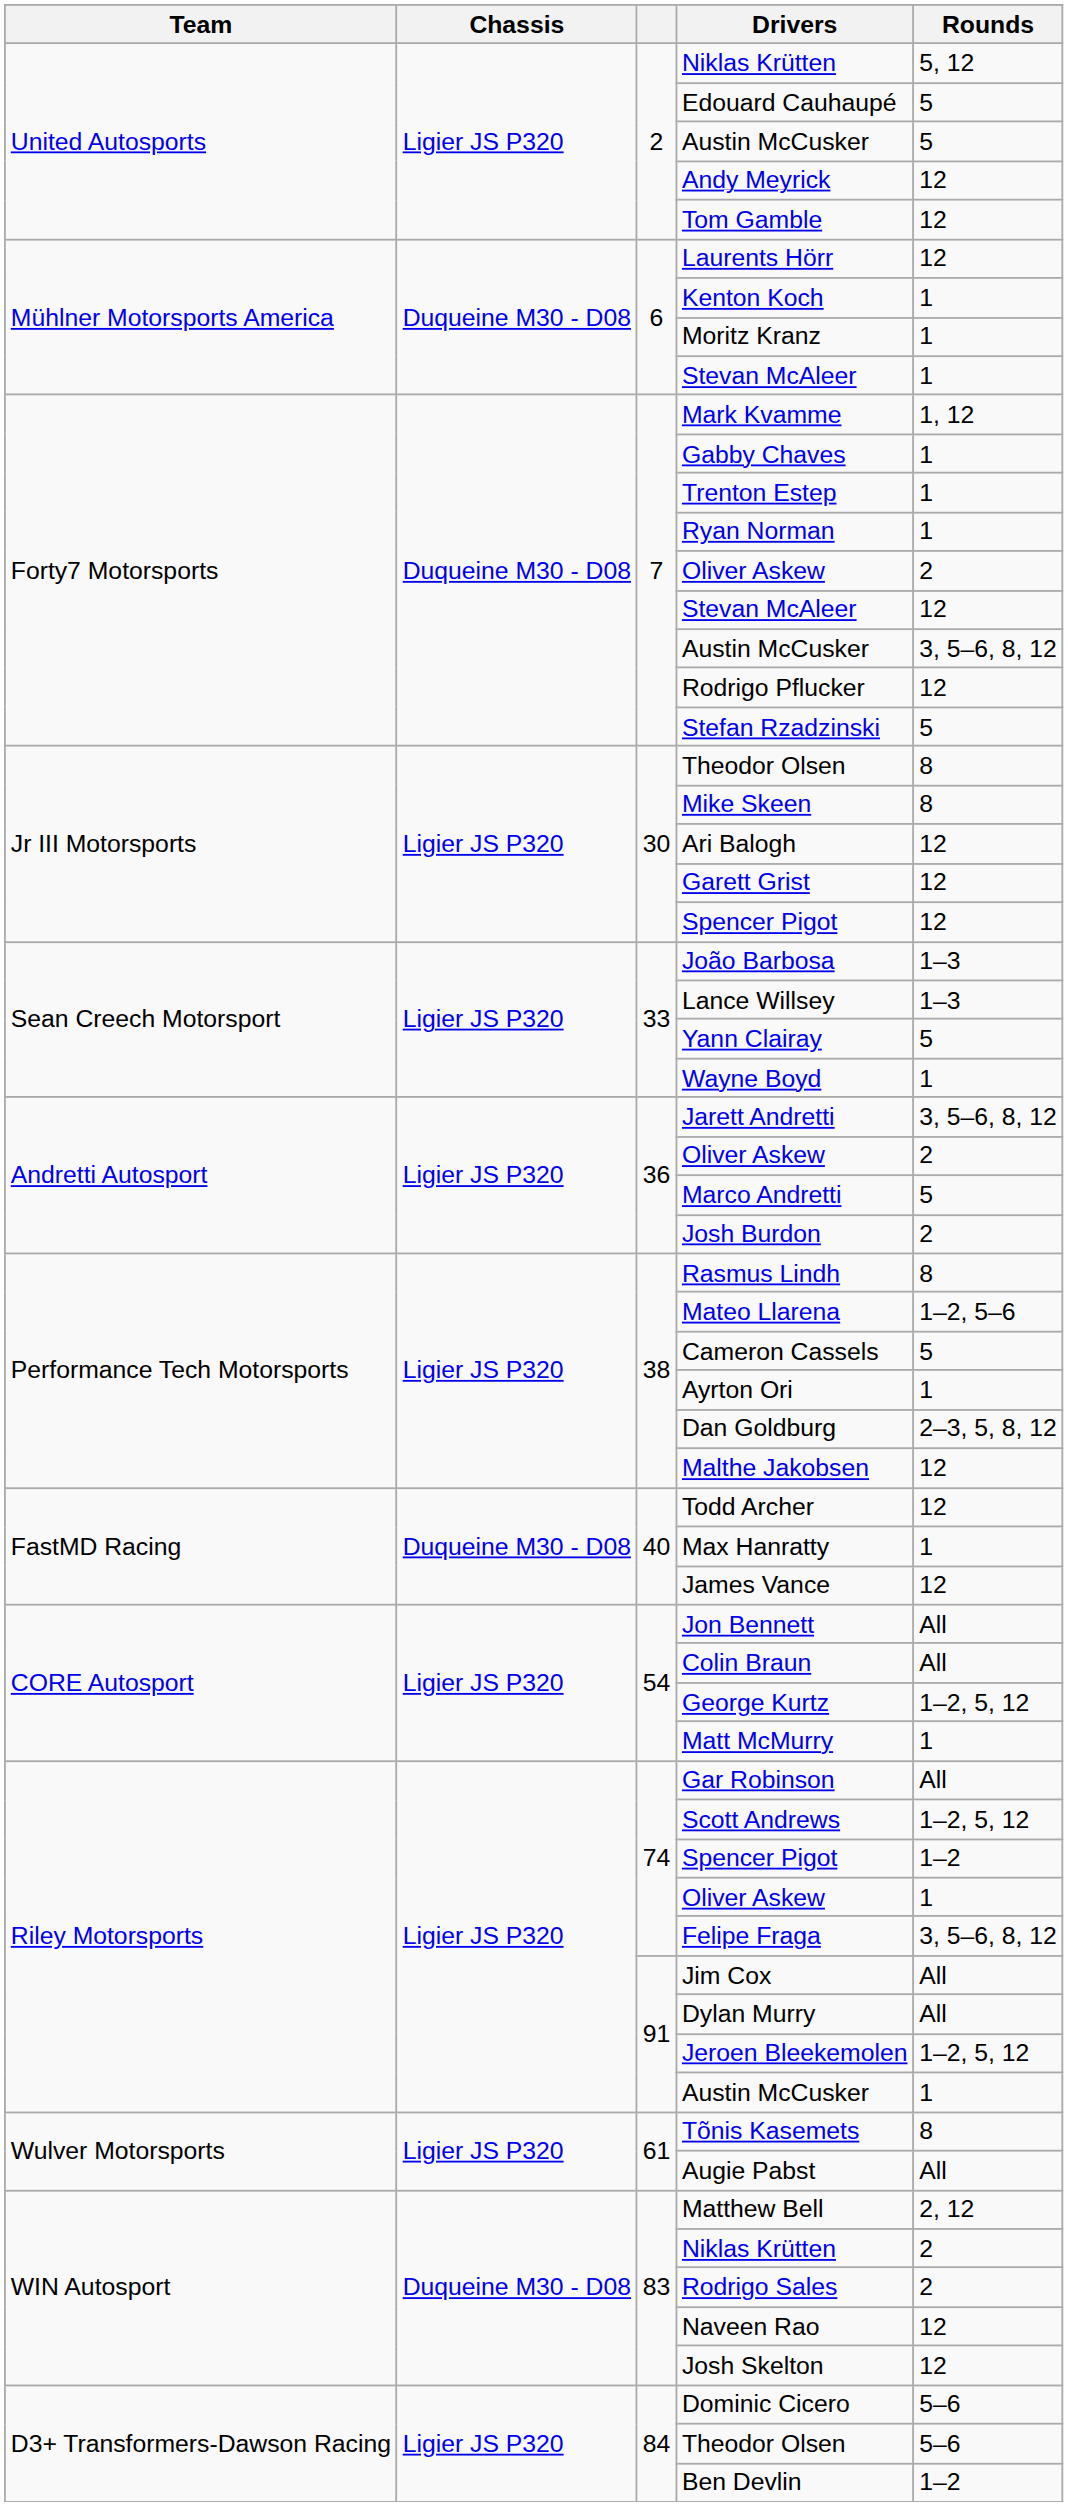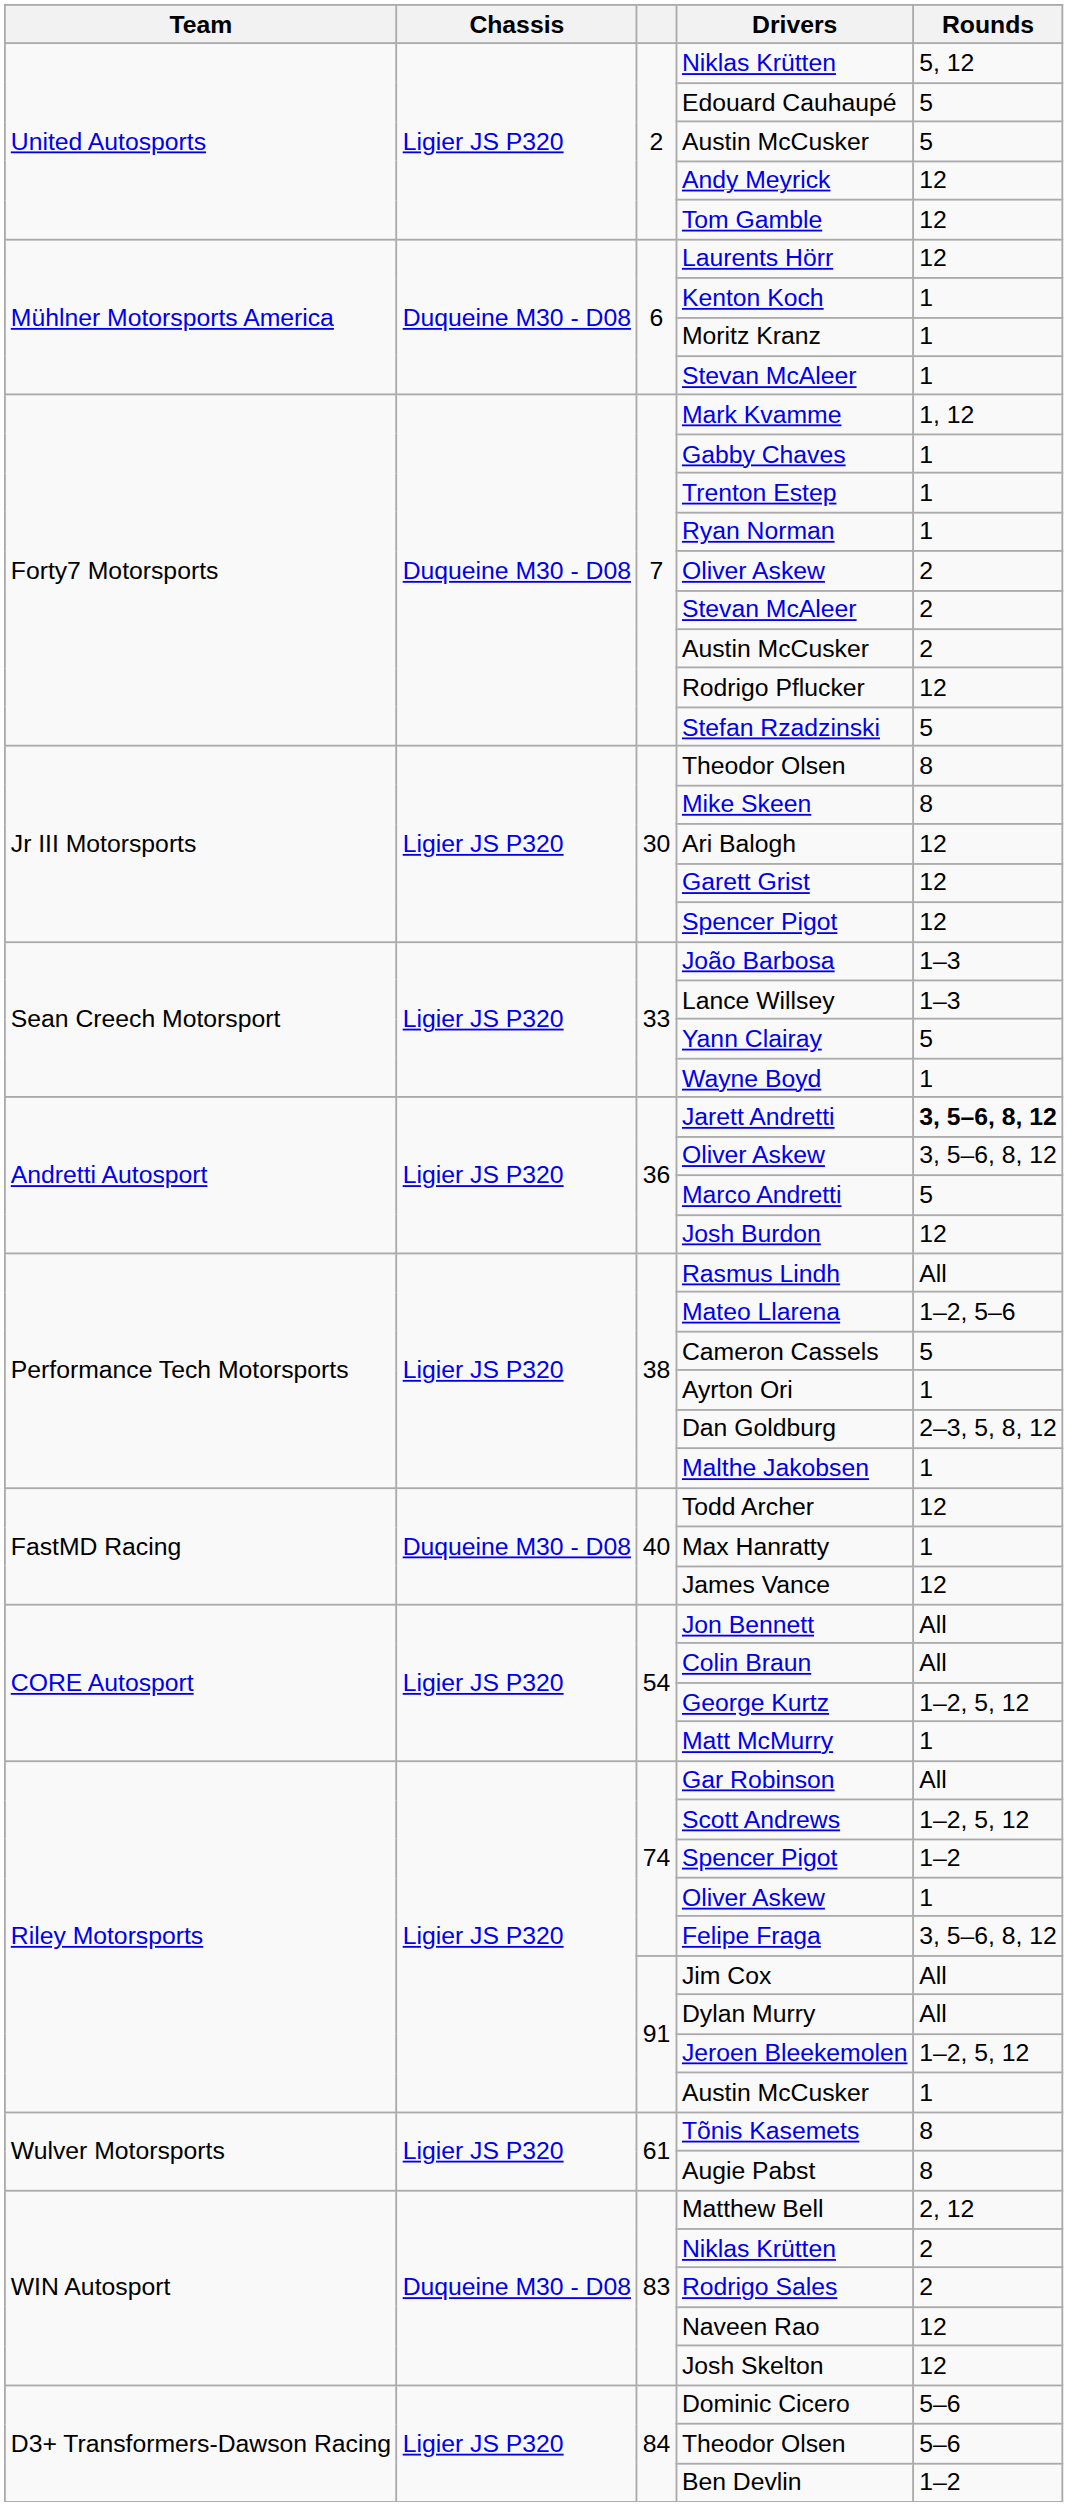 <table class="wikitable" style="font-size: 85%">
 <tr>
 <th>Team</th>
 <th>Chassis</th>
 <th></th>
 <th>Drivers</th>
 <th>Rounds</th>
 </tr>
 <tr>
 <td rowspan="5"> <a href='#'>United Autosports</a></td>
 <td rowspan="5"><a href='#'>Ligier JS P320</a></td>
 <td align="center" rowspan=5>2</td>
 <td> <a href='#'>Niklas Krütten</a></td>
 <td>5, 12</td>
 </tr>
 <tr>
 <td> Edouard Cauhaupé</td>
 <td>5</td>
 </tr>
 <tr>
 <td> Austin McCusker</td>
 <td>5</td>
 </tr>
 <tr>
 <td> <a href='#'>Andy Meyrick</a></td>
 <td>12</td>
 </tr>
 <tr>
 <td> <a href='#'>Tom Gamble</a></td>
 <td>12</td>
 </tr>
 <tr>
 <td rowspan="4"> <a href='#'>Mühlner Motorsports America</a></td>
 <td rowspan="4"><a href='#'>Duqueine M30 - D08</a></td>
 <td rowspan="4" align="center">6</td>
 <td> <a href='#'>Laurents Hörr</a></td>
 <td>12</td>
 </tr>
 <tr>
 <td> <a href='#'>Kenton Koch</a></td>
 <td>1</td>
 </tr>
 <tr>
 <td> Moritz Kranz</td>
 <td>1</td>
 </tr>
 <tr>
 <td> <a href='#'>Stevan McAleer</a></td>
 <td>1</td>
 </tr>
 <tr>
 <td rowspan="9"> Forty7 Motorsports</td>
 <td rowspan="9"><a href='#'>Duqueine M30 - D08</a></td>
 <td rowspan="9" align="center">7</td>
 <td> <a href='#'>Mark Kvamme</a></td>
 <td>1, 12</td>
 </tr>
 <tr>
 <td> <a href='#'>Gabby Chaves</a></td>
 <td>1</td>
 </tr>
 <tr>
 <td> <a href='#'>Trenton Estep</a></td>
 <td>1</td>
 </tr>
 <tr>
 <td> <a href='#'>Ryan Norman</a></td>
 <td>1</td>
 </tr>
 <tr>
 <td> <a href='#'>Oliver Askew</a></td>
 <td>2</td>
 </tr>
 <tr>
 <td> <a href='#'>Stevan McAleer</a></td>
-<td>12</td>
+<td>2</td>
 </tr>
 <tr>
 <td> Austin McCusker</td>
-<td>3, 5–6, 8, 12</td>
+<td>2</td>
 </tr>
 <tr>
 <td> Rodrigo Pflucker</td>
 <td>12</td>
 </tr>
 <tr>
 <td> <a href='#'>Stefan Rzadzinski</a></td>
 <td>5</td>
 </tr>
 <tr>
 <td rowspan=5> Jr III Motorsports</td>
 <td rowspan=5><a href='#'>Ligier JS P320</a></td>
 <td rowspan=5 align="center">30</td>
 <td> Theodor Olsen</td>
 <td>8</td>
 </tr>
 <tr>
 <td> <a href='#'>Mike Skeen</a></td>
 <td>8</td>
 </tr>
 <tr>
 <td> Ari Balogh</td>
 <td>12</td>
 </tr>
 <tr>
 <td> <a href='#'>Garett Grist</a></td>
 <td>12</td>
 </tr>
 <tr>
 <td> <a href='#'>Spencer Pigot</a></td>
 <td>12</td>
 </tr>
 <tr>
 <td rowspan=4> Sean Creech Motorsport</td>
 <td rowspan=4><a href='#'>Ligier JS P320</a></td>
 <td rowspan=4 align="center">33</td>
 <td> <a href='#'>João Barbosa</a></td>
 <td>1–3</td>
 </tr>
 <tr>
 <td> Lance Willsey</td>
 <td>1–3</td>
 </tr>
 <tr>
 <td> <a href='#'>Yann Clairay</a></td>
 <td>5</td>
 </tr>
 <tr>
 <td> <a href='#'>Wayne Boyd</a></td>
 <td>1</td>
 </tr>
 <tr>
 <td rowspan="4"> <a href='#'>Andretti Autosport</a></td>
 <td rowspan="4"><a href='#'>Ligier JS P320</a></td>
 <td align="center" rowspan=4>36</td>
 <td> <a href='#'>Jarett Andretti</a></td>
-<td>3, 5–6, 8, 12</td>
+<td><strong>3, 5–6, 8, 12</strong></td>
 </tr>
 <tr>
 <td> <a href='#'>Oliver Askew</a></td>
-<td>2</td>
+<td>3, 5–6, 8, 12</td>
 </tr>
 <tr>
 <td> <a href='#'>Marco Andretti</a></td>
 <td>5</td>
 </tr>
 <tr>
 <td> <a href='#'>Josh Burdon</a></td>
-<td>2</td>
+<td>12</td>
 </tr>
 <tr>
 <td rowspan="6"> Performance Tech Motorsports</td>
 <td rowspan="6"><a href='#'>Ligier JS P320</a></td>
 <td rowspan="6" align="center">38</td>
 <td> <a href='#'>Rasmus Lindh</a></td>
-<td>8</td>
+<td>All</td>
 </tr>
 <tr>
 <td> <a href='#'>Mateo Llarena</a></td>
 <td>1–2, 5–6</td>
 </tr>
 <tr>
 <td> Cameron Cassels</td>
 <td>5</td>
 </tr>
 <tr>
 <td> Ayrton Ori</td>
 <td>1</td>
 </tr>
 <tr>
 <td> Dan Goldburg</td>
 <td>2–3, 5, 8, 12</td>
 </tr>
 <tr>
 <td> <a href='#'>Malthe Jakobsen</a></td>
-<td>12</td>
+<td>1</td>
 </tr>
 <tr>
 <td rowspan="3"> FastMD Racing</td>
 <td rowspan="3"><a href='#'>Duqueine M30 - D08</a></td>
 <td align="center" rowspan=3>40</td>
 <td> Todd Archer</td>
 <td>12</td>
 </tr>
 <tr>
 <td> Max Hanratty</td>
 <td>1</td>
 </tr>
 <tr>
 <td> James Vance</td>
 <td>12</td>
 </tr>
 <tr>
 <td rowspan="4"> <a href='#'>CORE Autosport</a></td>
 <td rowspan="4"><a href='#'>Ligier JS P320</a></td>
 <td rowspan="4" align="center">54</td>
 <td> <a href='#'>Jon Bennett</a></td>
 <td>All</td>
 </tr>
 <tr>
 <td> <a href='#'>Colin Braun</a></td>
 <td>All</td>
 </tr>
 <tr>
 <td> <a href='#'>George Kurtz</a></td>
 <td>1–2, 5, 12</td>
 </tr>
 <tr>
 <td> <a href='#'>Matt McMurry</a></td>
 <td>1</td>
 </tr>
 <tr>
 <td rowspan="9"> <a href='#'>Riley Motorsports</a></td>
 <td rowspan="9"><a href='#'>Ligier JS P320</a></td>
 <td rowspan="5" align="center">74</td>
 <td> <a href='#'>Gar Robinson</a></td>
 <td>All</td>
 </tr>
 <tr>
 <td> <a href='#'>Scott Andrews</a></td>
 <td>1–2, 5, 12</td>
 </tr>
 <tr>
 <td> <a href='#'>Spencer Pigot</a></td>
 <td>1–2</td>
 </tr>
 <tr>
 <td> <a href='#'>Oliver Askew</a></td>
 <td>1</td>
 </tr>
 <tr>
 <td> <a href='#'>Felipe Fraga</a></td>
 <td>3, 5–6, 8, 12</td>
 </tr>
 <tr>
 <td rowspan="4" align="center">91</td>
 <td> Jim Cox</td>
 <td>All</td>
 </tr>
 <tr>
 <td> Dylan Murry</td>
 <td>All</td>
 </tr>
 <tr>
 <td> <a href='#'>Jeroen Bleekemolen</a></td>
 <td>1–2, 5, 12</td>
 </tr>
 <tr>
 <td> Austin McCusker</td>
 <td>1</td>
 </tr>
 <tr>
 <td rowspan="2"> Wulver Motorsports</td>
 <td rowspan="2"><a href='#'>Ligier JS P320</a></td>
 <td align="center" rowspan=2>61</td>
 <td> <a href='#'>Tõnis Kasemets</a></td>
 <td>8</td>
 </tr>
 <tr>
 <td> Augie Pabst</td>
-<td>All</td>
+<td>8</td>
 </tr>
 <tr>
 <td rowspan="5"> WIN Autosport</td>
 <td rowspan="5"><a href='#'>Duqueine M30 - D08</a></td>
 <td align="center" rowspan=5>83</td>
 <td> Matthew Bell</td>
 <td>2, 12</td>
 </tr>
 <tr>
 <td> <a href='#'>Niklas Krütten</a></td>
 <td>2</td>
 </tr>
 <tr>
 <td> <a href='#'>Rodrigo Sales</a></td>
 <td>2</td>
 </tr>
 <tr>
 <td> Naveen Rao</td>
 <td>12</td>
 </tr>
 <tr>
 <td> Josh Skelton</td>
 <td>12</td>
 </tr>
 <tr>
 <td rowspan="3"> D3+ Transformers-Dawson Racing</td>
 <td rowspan="3"><a href='#'>Ligier JS P320</a></td>
 <td align="center" rowspan=3>84</td>
 <td> Dominic Cicero</td>
 <td>5–6</td>
 </tr>
 <tr>
 <td> Theodor Olsen</td>
 <td>5–6</td>
 </tr>
 <tr>
 <td> Ben Devlin</td>
 <td>1–2</td>
 </tr>
 </table>
